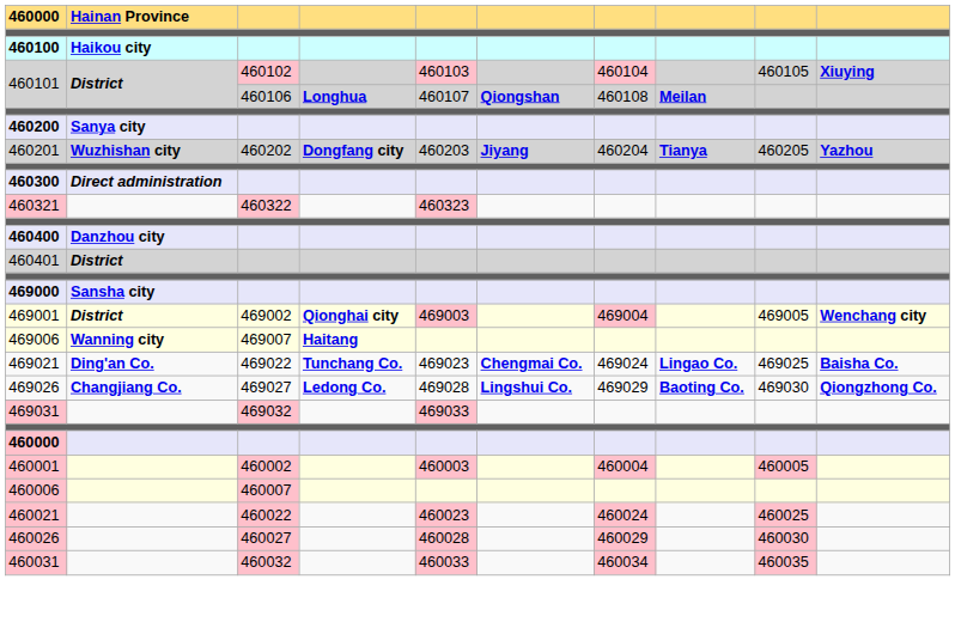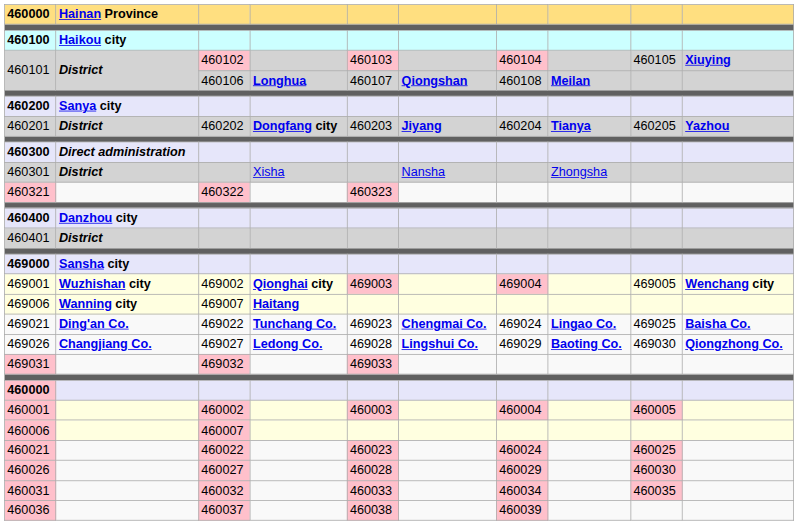 <table class="wikitable" align="center" width="1000">
 <tr ---- style="background:#FFDF80">
 <td><strong>460000</strong></td>
 <td><strong><a href='#'>Hainan</a> Province</strong><br></td>
 <td></td>
 <td></td>
 <td></td>
 <td></td>
 <td></td>
 <td></td>
 <td></td>
 <td></td>
 </tr>
 <tr style="background:#606060; height:2pt">
 <td colspan="10"></td>
 </tr>
 <tr ---- style="background:#CCFFFF">
 <td><strong>460100</strong></td>
 <td><strong><a href='#'>Haikou</a> city</strong><br></td>
 <td></td>
 <td></td>
 <td></td>
 <td></td>
 <td></td>
 <td></td>
 <td></td>
 <td></td>
 </tr>
 <tr ---- style="background:#D3D3D3">
 <td rowspan="2">460101</td>
 <td rowspan="2"><strong><em>District</em></strong><br></td>
 <td bgcolor="#FFC0CB">460102</td>
 <td><br></td>
 <td bgcolor="#FFC0CB">460103</td>
 <td><br></td>
 <td bgcolor="#FFC0CB">460104</td>
 <td><br></td>
 <td>460105</td>
 <td><a href='#'><strong>Xiuying</strong></a><br></td>
 </tr>
 <tr ---- style="background:#D3D3D3">
 <td>460106</td>
 <td><a href='#'><strong>Longhua</strong></a><br></td>
 <td>460107</td>
 <td><a href='#'><strong>Qiongshan</strong></a><br></td>
 <td>460108</td>
 <td><a href='#'><strong>Meilan</strong></a><br></td>
 <td></td>
 <td></td>
 </tr>
 <tr style="background:#606060; height:2pt">
 <td colspan="10"></td>
 </tr>
 <tr ---- style="background:#E6E6FA">
 <td><strong>460200</strong></td>
 <td><strong><a href='#'>Sanya</a> city</strong><br></td>
 <td></td>
 <td></td>
 <td></td>
 <td></td>
 <td></td>
 <td></td>
 <td></td>
 <td></td>
 </tr>
 <tr ---- style="background:#D3D3D3">
 <td>460201</td>
-<td><strong><a href='#'>Wuzhishan</a> city</strong><br></td>
+<td><strong><em>District</em></strong><br></td>
 <td>460202</td>
 <td><strong><a href='#'>Dongfang</a> city</strong><br></td>
 <td>460203</td>
 <td><a href='#'><strong>Jiyang</strong></a><br></td>
 <td>460204</td>
 <td><a href='#'><strong>Tianya</strong></a><br></td>
 <td>460205</td>
 <td><a href='#'><strong>Yazhou</strong></a><br></td>
 </tr>
 <tr style="background:#606060; height:2pt">
 <td colspan="10"></td>
 </tr>
 <tr ---- style="background:#E6E6FA">
 <td><strong>460300</strong></td>
 <td><strong><em>Direct administration</em></strong><br></td>
 <td></td>
 <td></td>
 <td></td>
 <td></td>
 <td></td>
 <td></td>
+<td></td>
+<td></td>
+</tr>
+<tr ---- style="background:#D3D3D3">
+<td>460301</td>
+<td><strong><em>District</em></strong><br></td>
+<td></td>
+<td><a href='#'>Xisha</a><br></td>
+<td></td>
+<td><a href='#'>Nansha</a><br></td>
+<td></td>
+<td><a href='#'>Zhongsha</a><br></td>
 <td></td>
 <td></td>
 </tr>
 <tr>
 <td bgcolor="#FFC0CB">460321</td>
 <td><br></td>
 <td bgcolor="#FFC0CB">460322</td>
 <td><br></td>
 <td bgcolor="#FFC0CB">460323</td>
 <td><br></td>
 <td></td>
 <td></td>
 <td></td>
 <td></td>
 </tr>
 <tr style="background:#606060; height:2pt">
 <td colspan="10"></td>
 </tr>
 <tr ---- style="background:#E6E6FA">
 <td><strong>460400</strong></td>
 <td><strong><a href='#'>Danzhou</a> city</strong><br></td>
 <td></td>
 <td></td>
 <td></td>
 <td></td>
 <td></td>
 <td></td>
 <td></td>
 <td></td>
 </tr>
 <tr ---- style="background:#D3D3D3">
 <td>460401</td>
 <td><strong><em>District</em></strong><br></td>
 <td></td>
 <td></td>
 <td></td>
 <td></td>
 <td></td>
 <td></td>
 <td></td>
 <td></td>
 </tr>
 <tr style="background:#606060; height:2pt">
 <td colspan="10"></td>
 </tr>
 <tr ---- style="background:#E6E6FA">
 <td><strong>469000</strong></td>
 <td><strong><a href='#'>Sansha</a> city</strong><br></td>
 <td></td>
 <td></td>
 <td></td>
 <td></td>
 <td></td>
 <td></td>
 <td></td>
 <td></td>
 </tr>
 <tr style="background:lightyellow">
 <td>469001</td>
-<td><strong><em>District</em></strong><br></td>
+<td><strong><a href='#'>Wuzhishan</a> city</strong><br></td>
 <td>469002</td>
 <td><strong><a href='#'>Qionghai</a> city</strong><br></td>
 <td bgcolor="#FFC0CB">469003</td>
 <td><br></td>
 <td bgcolor="#FFC0CB">469004</td>
 <td><br></td>
 <td>469005</td>
 <td><strong><a href='#'>Wenchang</a> city</strong><br></td>
 </tr>
 <tr style="background:lightyellow">
 <td>469006</td>
 <td><strong><a href='#'>Wanning</a> city</strong><br></td>
 <td>469007</td>
 <td><a href='#'><strong>Haitang</strong></a><br></td>
 <td></td>
 <td></td>
 <td></td>
 <td></td>
 <td></td>
 <td></td>
 </tr>
 <tr>
 <td>469021</td>
 <td><a href='#'><strong>Ding'an Co.</strong></a><br></td>
 <td>469022</td>
 <td><a href='#'><strong>Tunchang Co.</strong></a><br></td>
 <td>469023</td>
 <td><a href='#'><strong>Chengmai Co.</strong></a><br></td>
 <td>469024</td>
 <td><a href='#'><strong>Lingao Co.</strong></a><br></td>
 <td>469025</td>
 <td><a href='#'><strong>Baisha Co.</strong></a><br></td>
 </tr>
 <tr>
 <td>469026</td>
 <td><a href='#'><strong>Changjiang Co.</strong></a><br></td>
 <td>469027</td>
 <td><a href='#'><strong>Ledong Co.</strong></a><br></td>
 <td>469028</td>
 <td><a href='#'><strong>Lingshui Co.</strong></a><br></td>
 <td>469029</td>
 <td><a href='#'><strong>Baoting Co.</strong></a><br></td>
 <td>469030</td>
 <td><a href='#'><strong>Qiongzhong Co.</strong></a><br></td>
 </tr>
 <tr>
 <td bgcolor="#FFC0CB">469031</td>
 <td><br></td>
 <td bgcolor="#FFC0CB">469032</td>
 <td><br></td>
 <td bgcolor="#FFC0CB">469033</td>
 <td><br></td>
 <td></td>
 <td></td>
 <td></td>
 <td></td>
 </tr>
 <tr style="background:#606060; height:2pt">
 <td colspan="10"></td>
 </tr>
 <tr ---- style="background:#E6E6FA">
 <td bgcolor="#FFC0CB"><strong>460000</strong></td>
 <td><br></td>
 <td></td>
 <td></td>
 <td></td>
 <td></td>
 <td></td>
 <td></td>
 <td></td>
 <td></td>
 </tr>
 <tr style="background:lightyellow">
 <td bgcolor="#FFC0CB">460001</td>
 <td><br></td>
 <td bgcolor="#FFC0CB">460002</td>
 <td><br></td>
 <td bgcolor="#FFC0CB">460003</td>
 <td><br></td>
 <td bgcolor="#FFC0CB">460004</td>
 <td><br></td>
 <td bgcolor="#FFC0CB">460005</td>
 <td><br></td>
 </tr>
 <tr style="background:lightyellow">
 <td bgcolor="#FFC0CB">460006</td>
 <td><br></td>
 <td bgcolor="#FFC0CB">460007</td>
 <td><br></td>
 <td></td>
 <td></td>
 <td></td>
 <td></td>
 <td></td>
 <td></td>
 </tr>
 <tr>
 <td bgcolor="#FFC0CB">460021</td>
 <td><br></td>
 <td bgcolor="#FFC0CB">460022</td>
 <td><br></td>
 <td bgcolor="#FFC0CB">460023</td>
 <td><br></td>
 <td bgcolor="#FFC0CB">460024</td>
 <td><br></td>
 <td bgcolor="#FFC0CB">460025</td>
 <td><br></td>
 </tr>
 <tr>
 <td bgcolor="#FFC0CB">460026</td>
 <td><br></td>
 <td bgcolor="#FFC0CB">460027</td>
 <td><br></td>
 <td bgcolor="#FFC0CB">460028</td>
 <td><br></td>
 <td bgcolor="#FFC0CB">460029</td>
 <td><br></td>
 <td bgcolor="#FFC0CB">460030</td>
 <td><br></td>
 </tr>
 <tr>
 <td bgcolor="#FFC0CB">460031</td>
 <td><br></td>
 <td bgcolor="#FFC0CB">460032</td>
 <td><br></td>
 <td bgcolor="#FFC0CB">460033</td>
 <td><br></td>
 <td bgcolor="#FFC0CB">460034</td>
 <td><br></td>
 <td bgcolor="#FFC0CB">460035</td>
 <td><br></td>
 </tr>
+<tr>
+<td bgcolor="#FFC0CB">460036</td>
+<td><br></td>
+<td bgcolor="#FFC0CB">460037</td>
+<td><br></td>
+<td bgcolor="#FFC0CB">460038</td>
+<td><br></td>
+<td bgcolor="#FFC0CB">460039</td>
+<td><br></td>
+<td></td>
+<td></td>
+</tr>
 </table>
